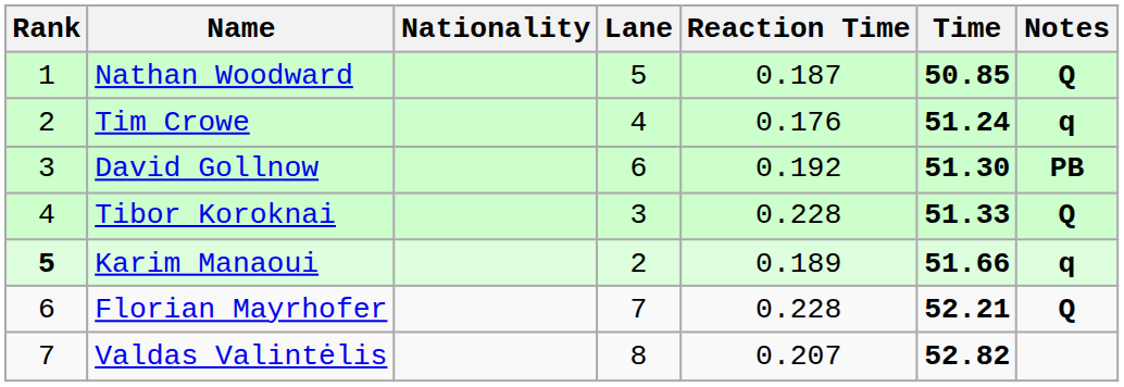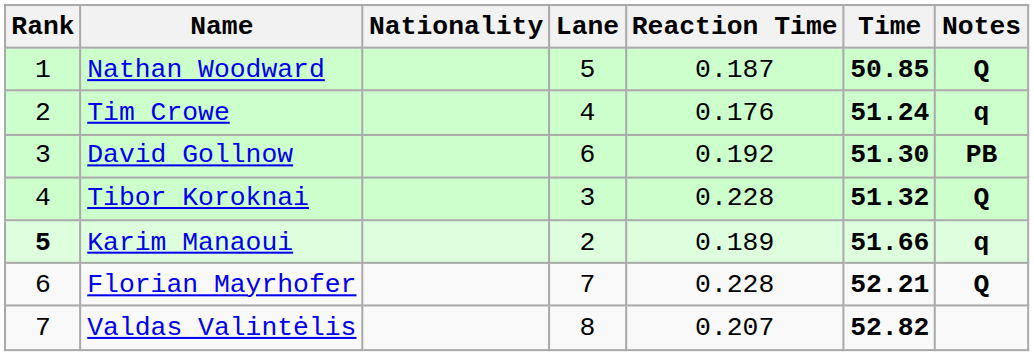 <table class="wikitable sortable" style="text-align:center">
 <tr>
 <th>Rank</th>
 <th>Name</th>
 <th>Nationality</th>
 <th>Lane</th>
 <th>Reaction Time</th>
 <th>Time</th>
 <th>Notes</th>
 </tr>
 <tr bgcolor=ccffcc>
 <td>1</td>
 <td align=left><a href='#'>Nathan Woodward</a></td>
 <td align=left></td>
 <td>5</td>
 <td>0.187</td>
 <td><strong>50.85</strong></td>
 <td><strong>Q</strong></td>
 </tr>
 <tr bgcolor=ccffcc>
 <td>2</td>
 <td align=left><a href='#'>Tim Crowe</a></td>
 <td align=left></td>
 <td>4</td>
 <td>0.176</td>
 <td><strong>51.24</strong></td>
 <td><strong>q</strong></td>
 </tr>
 <tr bgcolor=ccffcc>
 <td>3</td>
 <td align=left><a href='#'>David Gollnow</a></td>
 <td align=left></td>
 <td>6</td>
 <td>0.192</td>
 <td><strong>51.30</strong></td>
 <td><strong>PB</strong></td>
 </tr>
 <tr bgcolor=ccffcc>
 <td>4</td>
 <td align=left><a href='#'>Tibor Koroknai</a></td>
 <td align=left></td>
 <td>3</td>
 <td>0.228</td>
-<td><strong>51.33</strong></td>
+<td><strong>51.32</strong></td>
 <td><strong>Q</strong></td>
 </tr>
 <tr bgcolor=ddffdd>
 <td><strong>5</strong></td>
 <td align=left><a href='#'>Karim Manaoui</a></td>
 <td align=left></td>
 <td>2</td>
 <td>0.189</td>
 <td><strong>51.66</strong></td>
 <td><strong>q</strong></td>
 </tr>
 <tr>
 <td>6</td>
 <td align=left><a href='#'>Florian Mayrhofer</a></td>
 <td align=left></td>
 <td>7</td>
 <td>0.228</td>
 <td><strong>52.21</strong></td>
 <td><strong>Q</strong></td>
 </tr>
 <tr>
 <td>7</td>
 <td align=left><a href='#'>Valdas Valintėlis</a></td>
 <td align=left></td>
 <td>8</td>
 <td>0.207</td>
 <td><strong>52.82</strong></td>
 <td></td>
 </tr>
 </table>
